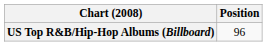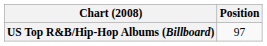 <table class="wikitable plainrowheaders" style="text-align:center">
 <tr>
 <th scope="col">Chart (2008)</th>
 <th scope="col">Position</th>
 </tr>
 <tr>
 <th scope="row">US Top R&B/Hip-Hop Albums (<em>Billboard</em>)</th>
-<td>96</td>
+<td>97</td>
 </tr>
 </table>
